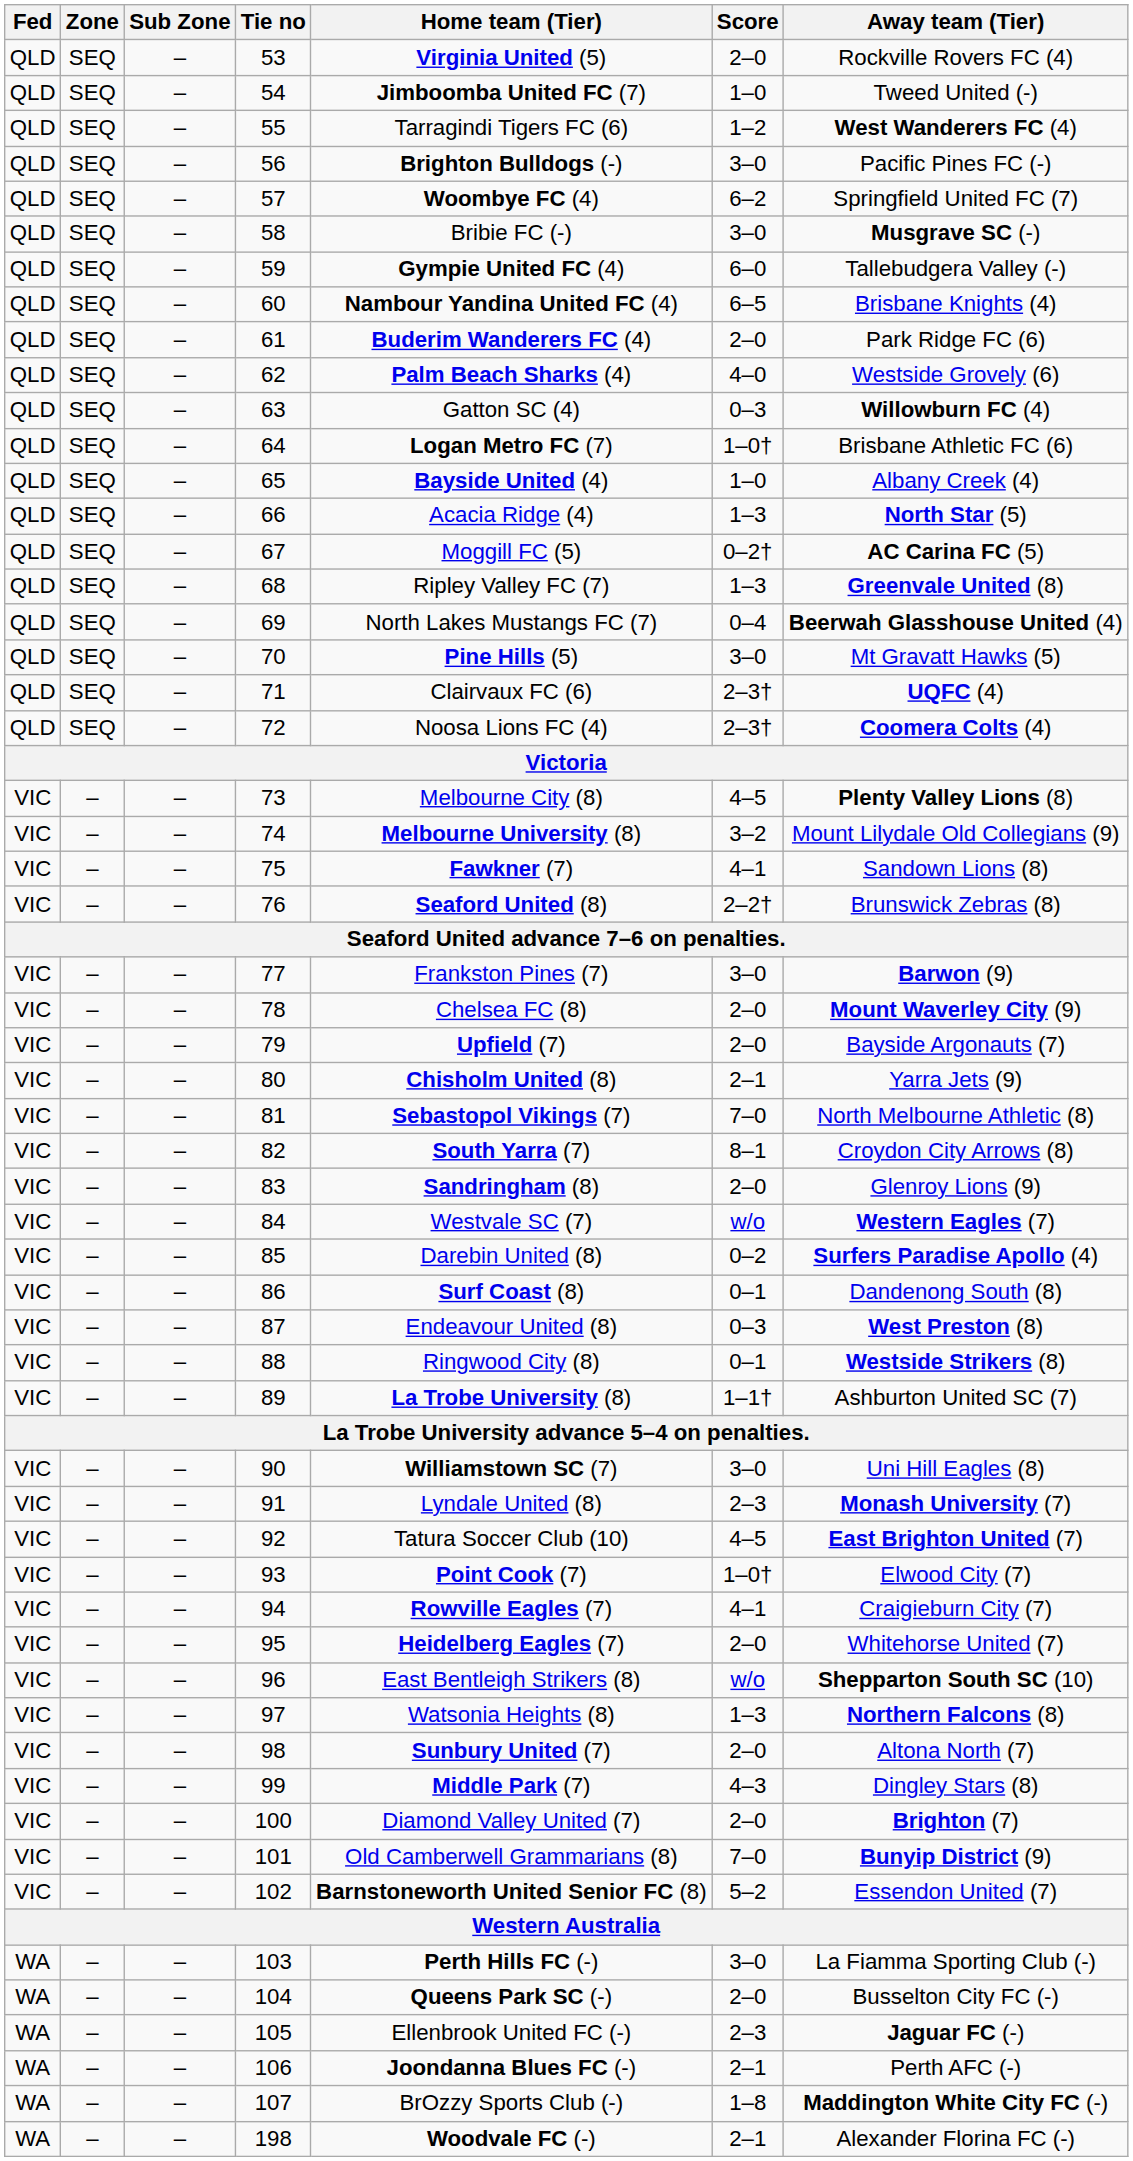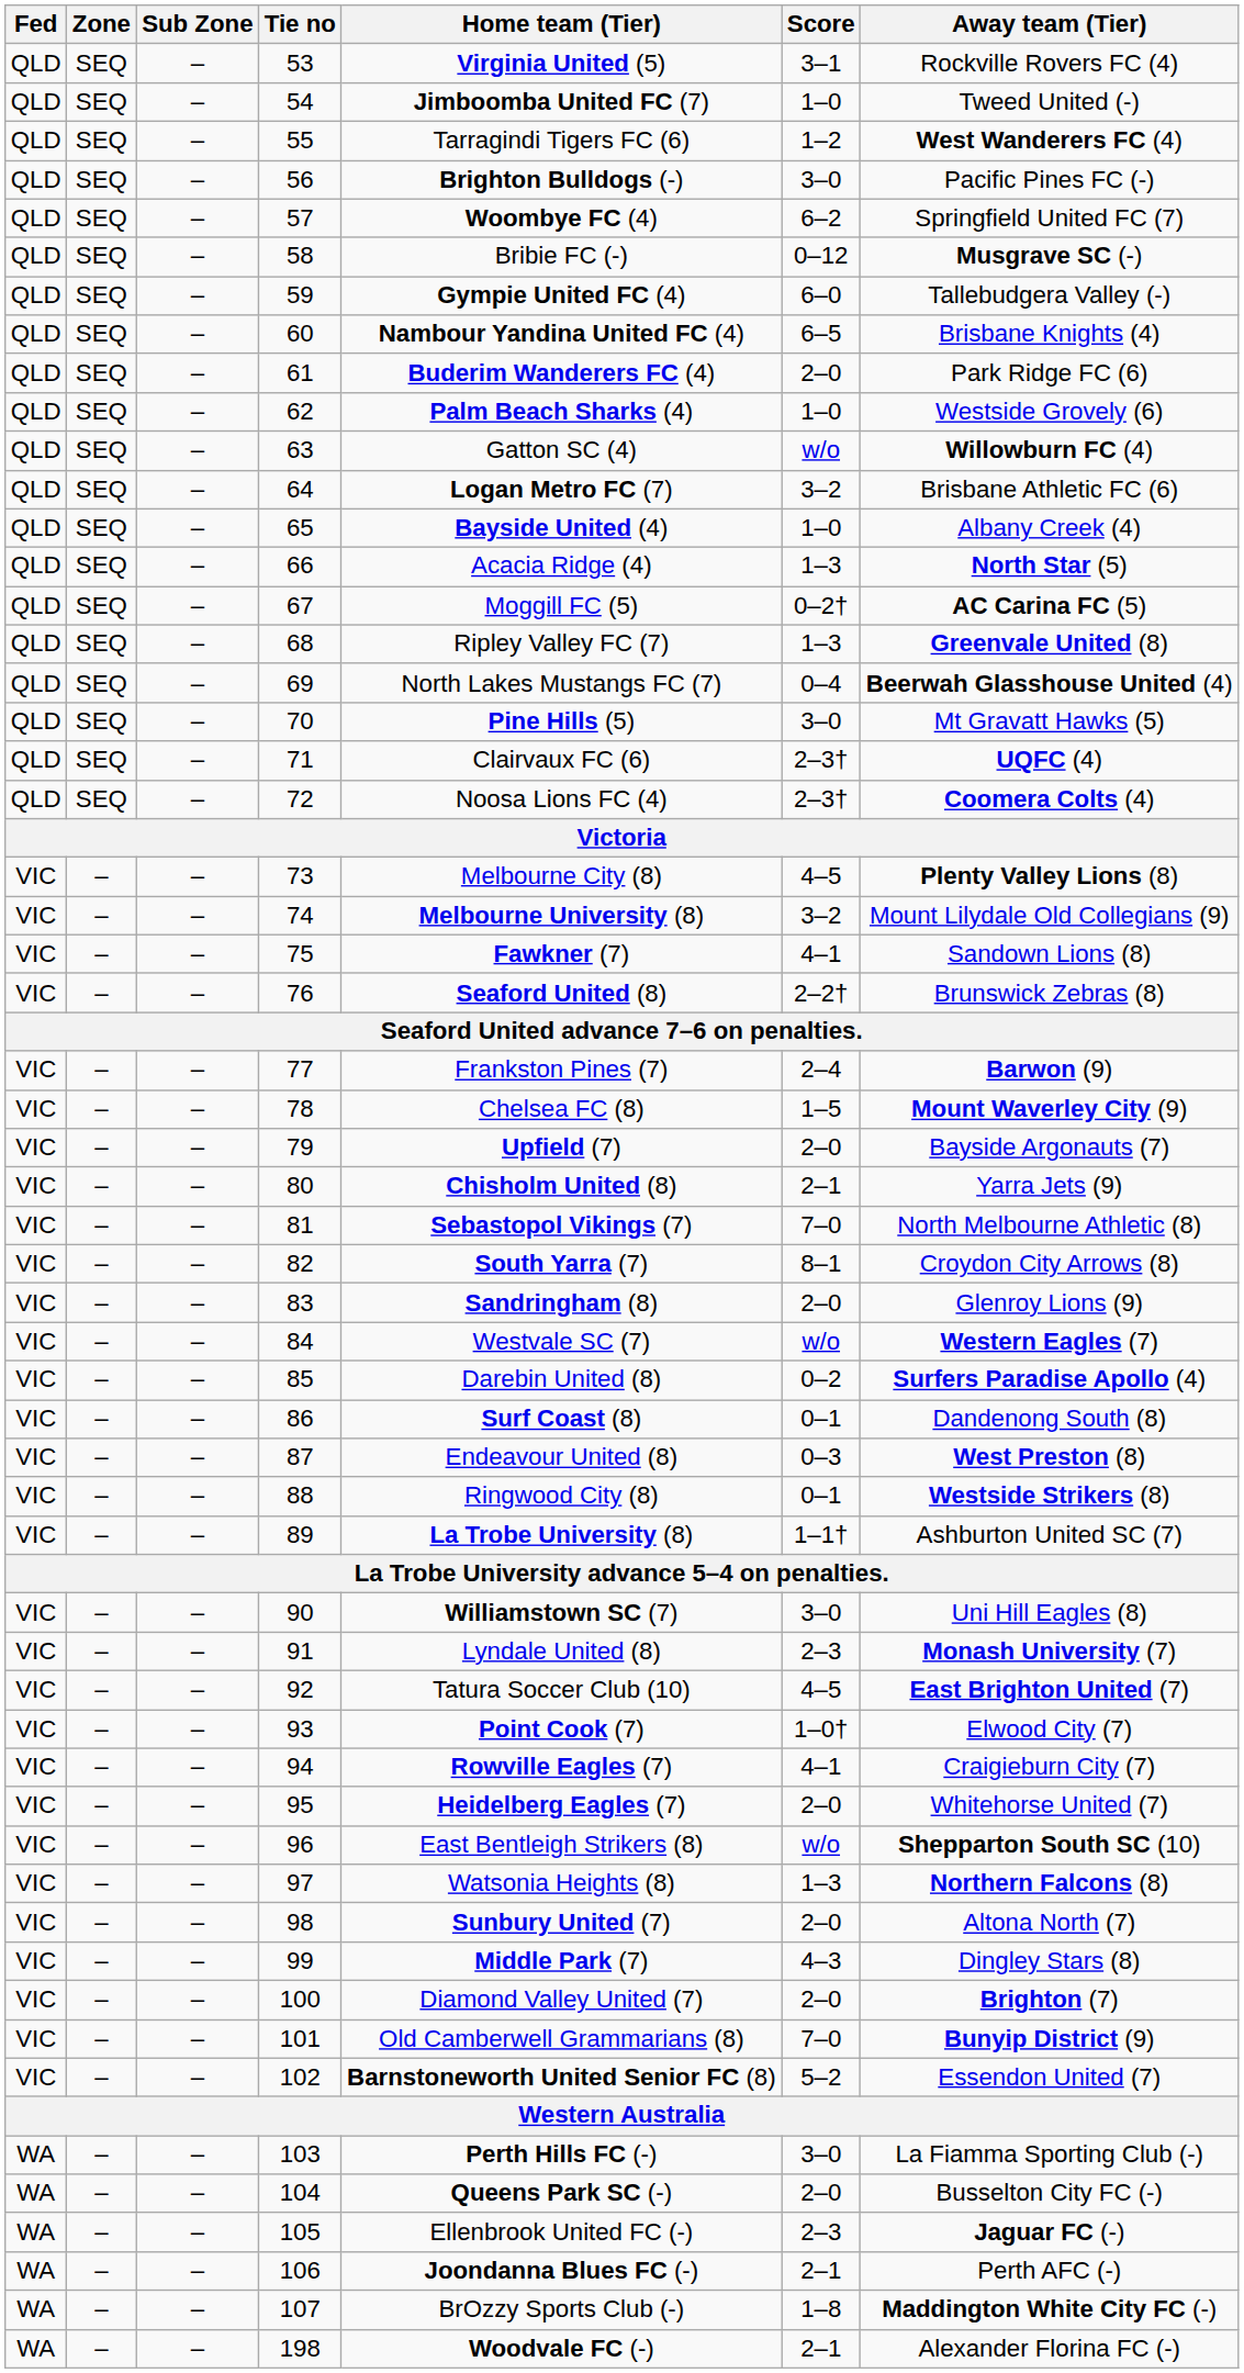 <table class="wikitable" style="text-align:center">
 <tr>
 <th>Fed</th>
 <th>Zone</th>
 <th>Sub Zone</th>
 <th>Tie no</th>
 <th>Home team (Tier)</th>
 <th>Score</th>
 <th>Away team (Tier)</th>
 </tr>
 <tr>
 <td>QLD</td>
 <td>SEQ</td>
 <td>–</td>
 <td>53</td>
 <td><strong><a href='#'>Virginia United</a></strong> (5)</td>
-<td>2–0</td>
+<td>3–1</td>
 <td>Rockville Rovers FC (4)</td>
 </tr>
 <tr>
 <td>QLD</td>
 <td>SEQ</td>
 <td>–</td>
 <td>54</td>
 <td><strong>Jimboomba United FC</strong> (7)</td>
 <td>1–0</td>
 <td>Tweed United (-)</td>
 </tr>
 <tr>
 <td>QLD</td>
 <td>SEQ</td>
 <td>–</td>
 <td>55</td>
 <td>Tarragindi Tigers FC (6)</td>
 <td>1–2</td>
 <td><strong>West Wanderers FC</strong> (4)</td>
 </tr>
 <tr>
 <td>QLD</td>
 <td>SEQ</td>
 <td>–</td>
 <td>56</td>
 <td><strong>Brighton Bulldogs</strong> (-)</td>
 <td>3–0</td>
 <td>Pacific Pines FC (-)</td>
 </tr>
 <tr>
 <td>QLD</td>
 <td>SEQ</td>
 <td>–</td>
 <td>57</td>
 <td><strong>Woombye FC</strong> (4)</td>
 <td>6–2</td>
 <td>Springfield United FC (7)</td>
 </tr>
 <tr>
 <td>QLD</td>
 <td>SEQ</td>
 <td>–</td>
 <td>58</td>
 <td>Bribie FC (-)</td>
-<td>3–0</td>
+<td>0–12</td>
 <td><strong>Musgrave SC</strong> (-)</td>
 </tr>
 <tr>
 <td>QLD</td>
 <td>SEQ</td>
 <td>–</td>
 <td>59</td>
 <td><strong>Gympie United FC</strong> (4)</td>
 <td>6–0</td>
 <td>Tallebudgera Valley (-)</td>
 </tr>
 <tr>
 <td>QLD</td>
 <td>SEQ</td>
 <td>–</td>
 <td>60</td>
 <td><strong>Nambour Yandina United FC</strong> (4)</td>
 <td>6–5</td>
 <td><a href='#'>Brisbane Knights</a> (4)</td>
 </tr>
 <tr>
 <td>QLD</td>
 <td>SEQ</td>
 <td>–</td>
 <td>61</td>
 <td><strong><a href='#'>Buderim Wanderers FC</a></strong> (4)</td>
 <td>2–0</td>
 <td>Park Ridge FC (6)</td>
 </tr>
 <tr>
 <td>QLD</td>
 <td>SEQ</td>
 <td>–</td>
 <td>62</td>
 <td><strong><a href='#'>Palm Beach Sharks</a></strong> (4)</td>
-<td>4–0</td>
+<td>1–0</td>
 <td><a href='#'>Westside Grovely</a> (6)</td>
 </tr>
 <tr>
 <td>QLD</td>
 <td>SEQ</td>
 <td>–</td>
 <td>63</td>
 <td>Gatton SC (4)</td>
-<td>0–3</td>
+<td><a href='#'>w/o</a></td>
 <td><strong>Willowburn FC</strong> (4)</td>
 </tr>
 <tr>
 <td>QLD</td>
 <td>SEQ</td>
 <td>–</td>
 <td>64</td>
 <td><strong>Logan Metro FC</strong> (7)</td>
-<td>1–0†</td>
+<td>3–2</td>
 <td>Brisbane Athletic FC (6)</td>
 </tr>
 <tr>
 <td>QLD</td>
 <td>SEQ</td>
 <td>–</td>
 <td>65</td>
 <td><strong><a href='#'>Bayside United</a></strong> (4)</td>
 <td>1–0</td>
 <td><a href='#'>Albany Creek</a> (4)</td>
 </tr>
 <tr>
 <td>QLD</td>
 <td>SEQ</td>
 <td>–</td>
 <td>66</td>
 <td><a href='#'>Acacia Ridge</a> (4)</td>
 <td>1–3</td>
 <td><strong><a href='#'>North Star</a></strong> (5)</td>
 </tr>
 <tr>
 <td>QLD</td>
 <td>SEQ</td>
 <td>–</td>
 <td>67</td>
 <td><a href='#'>Moggill FC</a> (5)</td>
 <td>0–2†</td>
 <td><strong>AC Carina FC</strong> (5)</td>
 </tr>
 <tr>
 <td>QLD</td>
 <td>SEQ</td>
 <td>–</td>
 <td>68</td>
 <td>Ripley Valley FC (7)</td>
 <td>1–3</td>
 <td><strong><a href='#'>Greenvale United</a></strong> (8)</td>
 </tr>
 <tr>
 <td>QLD</td>
 <td>SEQ</td>
 <td>–</td>
 <td>69</td>
 <td>North Lakes Mustangs FC (7)</td>
 <td>0–4</td>
 <td><strong>Beerwah Glasshouse United</strong> (4)</td>
 </tr>
 <tr>
 <td>QLD</td>
 <td>SEQ</td>
 <td>–</td>
 <td>70</td>
 <td><strong><a href='#'>Pine Hills</a></strong> (5)</td>
 <td>3–0</td>
 <td><a href='#'>Mt Gravatt Hawks</a> (5)</td>
 </tr>
 <tr>
 <td>QLD</td>
 <td>SEQ</td>
 <td>–</td>
 <td>71</td>
 <td>Clairvaux FC (6)</td>
 <td>2–3†</td>
 <td><strong><a href='#'>UQFC</a></strong> (4)</td>
 </tr>
 <tr>
 <td>QLD</td>
 <td>SEQ</td>
 <td>–</td>
 <td>72</td>
 <td>Noosa Lions FC (4)</td>
 <td>2–3†</td>
 <td><strong><a href='#'>Coomera Colts</a></strong> (4)</td>
 </tr>
 <tr>
 <th colspan=7><a href='#'>Victoria</a></th>
 </tr>
 <tr>
 <td>VIC</td>
 <td>–</td>
 <td>–</td>
 <td>73</td>
 <td><a href='#'>Melbourne City</a> (8)</td>
 <td>4–5</td>
 <td><strong>Plenty Valley Lions</strong> (8)</td>
 </tr>
 <tr>
 <td>VIC</td>
 <td>–</td>
 <td>–</td>
 <td>74</td>
 <td><strong><a href='#'>Melbourne University</a></strong> (8)</td>
 <td>3–2</td>
 <td><a href='#'>Mount Lilydale Old Collegians</a> (9)</td>
 </tr>
 <tr>
 <td>VIC</td>
 <td>–</td>
 <td>–</td>
 <td>75</td>
 <td><strong><a href='#'>Fawkner</a></strong> (7)</td>
 <td>4–1</td>
 <td><a href='#'>Sandown Lions</a> (8)</td>
 </tr>
 <tr>
 <td>VIC</td>
 <td>–</td>
 <td>–</td>
 <td>76</td>
 <td><strong><a href='#'>Seaford United</a></strong> (8)</td>
 <td>2–2†</td>
 <td><a href='#'>Brunswick Zebras</a> (8)</td>
 </tr>
 <tr>
 <th colspan=7>Seaford United advance 7–6 on penalties.</th>
 </tr>
 <tr>
 <td>VIC</td>
 <td>–</td>
 <td>–</td>
 <td>77</td>
 <td><a href='#'>Frankston Pines</a> (7)</td>
-<td>3–0</td>
+<td>2–4</td>
 <td><strong><a href='#'>Barwon</a></strong> (9)</td>
 </tr>
 <tr>
 <td>VIC</td>
 <td>–</td>
 <td>–</td>
 <td>78</td>
 <td><a href='#'>Chelsea FC</a> (8)</td>
-<td>2–0</td>
+<td>1–5</td>
 <td><strong><a href='#'>Mount Waverley City</a></strong> (9)</td>
 </tr>
 <tr>
 <td>VIC</td>
 <td>–</td>
 <td>–</td>
 <td>79</td>
 <td><strong><a href='#'>Upfield</a></strong> (7)</td>
 <td>2–0</td>
 <td><a href='#'>Bayside Argonauts</a> (7)</td>
 </tr>
 <tr>
 <td>VIC</td>
 <td>–</td>
 <td>–</td>
 <td>80</td>
 <td><strong><a href='#'>Chisholm United</a></strong> (8)</td>
 <td>2–1</td>
 <td><a href='#'>Yarra Jets</a> (9)</td>
 </tr>
 <tr>
 <td>VIC</td>
 <td>–</td>
 <td>–</td>
 <td>81</td>
 <td><strong><a href='#'>Sebastopol Vikings</a></strong> (7)</td>
 <td>7–0</td>
 <td><a href='#'>North Melbourne Athletic</a> (8)</td>
 </tr>
 <tr>
 <td>VIC</td>
 <td>–</td>
 <td>–</td>
 <td>82</td>
 <td><strong><a href='#'>South Yarra</a></strong> (7)</td>
 <td>8–1</td>
 <td><a href='#'>Croydon City Arrows</a> (8)</td>
 </tr>
 <tr>
 <td>VIC</td>
 <td>–</td>
 <td>–</td>
 <td>83</td>
 <td><strong><a href='#'>Sandringham</a></strong> (8)</td>
 <td>2–0</td>
 <td><a href='#'>Glenroy Lions</a> (9)</td>
 </tr>
 <tr>
 <td>VIC</td>
 <td>–</td>
 <td>–</td>
 <td>84</td>
 <td><a href='#'>Westvale SC</a> (7)</td>
 <td><a href='#'>w/o</a></td>
 <td><strong><a href='#'>Western Eagles</a></strong> (7)</td>
 </tr>
 <tr>
 <td>VIC</td>
 <td>–</td>
 <td>–</td>
 <td>85</td>
 <td><a href='#'>Darebin United</a> (8)</td>
 <td>0–2</td>
 <td><strong><a href='#'>Surfers Paradise Apollo</a></strong> (4)</td>
 </tr>
 <tr>
 <td>VIC</td>
 <td>–</td>
 <td>–</td>
 <td>86</td>
 <td><strong><a href='#'>Surf Coast</a></strong> (8)</td>
 <td>0–1</td>
 <td><a href='#'>Dandenong South</a> (8)</td>
 </tr>
 <tr>
 <td>VIC</td>
 <td>–</td>
 <td>–</td>
 <td>87</td>
 <td><a href='#'>Endeavour United</a> (8)</td>
 <td>0–3</td>
 <td><strong><a href='#'>West Preston</a></strong> (8)</td>
 </tr>
 <tr>
 <td>VIC</td>
 <td>–</td>
 <td>–</td>
 <td>88</td>
 <td><a href='#'>Ringwood City</a> (8)</td>
 <td>0–1</td>
 <td><strong><a href='#'>Westside Strikers</a></strong> (8)</td>
 </tr>
 <tr>
 <td>VIC</td>
 <td>–</td>
 <td>–</td>
 <td>89</td>
 <td><strong><a href='#'>La Trobe University</a></strong> (8)</td>
 <td>1–1†</td>
 <td>Ashburton United SC (7)</td>
 </tr>
 <tr>
 <th colspan=7>La Trobe University advance 5–4 on penalties.</th>
 </tr>
 <tr>
 <td>VIC</td>
 <td>–</td>
 <td>–</td>
 <td>90</td>
 <td><strong>Williamstown SC</strong> (7)</td>
 <td>3–0</td>
 <td><a href='#'>Uni Hill Eagles</a> (8)</td>
 </tr>
 <tr>
 <td>VIC</td>
 <td>–</td>
 <td>–</td>
 <td>91</td>
 <td><a href='#'>Lyndale United</a> (8)</td>
 <td>2–3</td>
 <td><strong><a href='#'>Monash University</a></strong> (7)</td>
 </tr>
 <tr>
 <td>VIC</td>
 <td>–</td>
 <td>–</td>
 <td>92</td>
 <td>Tatura Soccer Club (10)</td>
 <td>4–5</td>
 <td><strong><a href='#'>East Brighton United</a></strong> (7)</td>
 </tr>
 <tr>
 <td>VIC</td>
 <td>–</td>
 <td>–</td>
 <td>93</td>
 <td><strong><a href='#'>Point Cook</a></strong> (7)</td>
 <td>1–0†</td>
 <td><a href='#'>Elwood City</a> (7)</td>
 </tr>
 <tr>
 <td>VIC</td>
 <td>–</td>
 <td>–</td>
 <td>94</td>
 <td><strong><a href='#'>Rowville Eagles</a></strong> (7)</td>
 <td>4–1</td>
 <td><a href='#'>Craigieburn City</a> (7)</td>
 </tr>
 <tr>
 <td>VIC</td>
 <td>–</td>
 <td>–</td>
 <td>95</td>
 <td><strong><a href='#'>Heidelberg Eagles</a></strong> (7)</td>
 <td>2–0</td>
 <td><a href='#'>Whitehorse United</a> (7)</td>
 </tr>
 <tr>
 <td>VIC</td>
 <td>–</td>
 <td>–</td>
 <td>96</td>
 <td><a href='#'>East Bentleigh Strikers</a> (8)</td>
 <td><a href='#'>w/o</a></td>
 <td><strong>Shepparton South SC</strong> (10)</td>
 </tr>
 <tr>
 <td>VIC</td>
 <td>–</td>
 <td>–</td>
 <td>97</td>
 <td><a href='#'>Watsonia Heights</a> (8)</td>
 <td>1–3</td>
 <td><strong><a href='#'>Northern Falcons</a></strong> (8)</td>
 </tr>
 <tr>
 <td>VIC</td>
 <td>–</td>
 <td>–</td>
 <td>98</td>
 <td><strong><a href='#'>Sunbury United</a></strong> (7)</td>
 <td>2–0</td>
 <td><a href='#'>Altona North</a> (7)</td>
 </tr>
 <tr>
 <td>VIC</td>
 <td>–</td>
 <td>–</td>
 <td>99</td>
 <td><strong><a href='#'>Middle Park</a></strong> (7)</td>
 <td>4–3</td>
 <td><a href='#'>Dingley Stars</a> (8)</td>
 </tr>
 <tr>
 <td>VIC</td>
 <td>–</td>
 <td>–</td>
 <td>100</td>
 <td><a href='#'>Diamond Valley United</a> (7)</td>
 <td>2–0</td>
 <td><strong><a href='#'>Brighton</a></strong> (7)</td>
 </tr>
 <tr>
 <td>VIC</td>
 <td>–</td>
 <td>–</td>
 <td>101</td>
 <td><a href='#'>Old Camberwell Grammarians</a> (8)</td>
 <td>7–0</td>
 <td><strong><a href='#'>Bunyip District</a></strong> (9)</td>
 </tr>
 <tr>
 <td>VIC</td>
 <td>–</td>
 <td>–</td>
 <td>102</td>
 <td><strong>Barnstoneworth United Senior FC</strong> (8)</td>
 <td>5–2</td>
 <td><a href='#'>Essendon United</a> (7)</td>
 </tr>
 <tr>
 <th colspan=7><a href='#'>Western Australia</a></th>
 </tr>
 <tr>
 <td>WA</td>
 <td>–</td>
 <td>–</td>
 <td>103</td>
 <td><strong>Perth Hills FC</strong> (-)</td>
 <td>3–0</td>
 <td>La Fiamma Sporting Club (-)</td>
 </tr>
 <tr>
 <td>WA</td>
 <td>–</td>
 <td>–</td>
 <td>104</td>
 <td><strong>Queens Park SC</strong> (-)</td>
 <td>2–0</td>
 <td>Busselton City FC (-)</td>
 </tr>
 <tr>
 <td>WA</td>
 <td>–</td>
 <td>–</td>
 <td>105</td>
 <td>Ellenbrook United FC (-)</td>
 <td>2–3</td>
 <td><strong>Jaguar FC</strong> (-)</td>
 </tr>
 <tr>
 <td>WA</td>
 <td>–</td>
 <td>–</td>
 <td>106</td>
 <td><strong>Joondanna Blues FC</strong> (-)</td>
 <td>2–1</td>
 <td>Perth AFC (-)</td>
 </tr>
 <tr>
 <td>WA</td>
 <td>–</td>
 <td>–</td>
 <td>107</td>
 <td>BrOzzy Sports Club (-)</td>
 <td>1–8</td>
 <td><strong>Maddington White City FC</strong> (-)</td>
 </tr>
 <tr>
 <td>WA</td>
 <td>–</td>
 <td>–</td>
 <td>198</td>
 <td><strong>Woodvale FC</strong> (-)</td>
 <td>2–1</td>
 <td>Alexander Florina FC (-)</td>
 </tr>
 </table>
